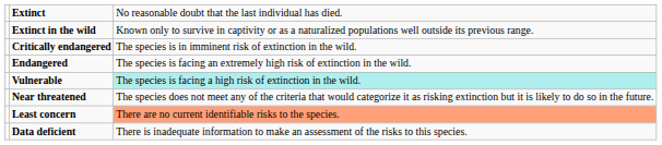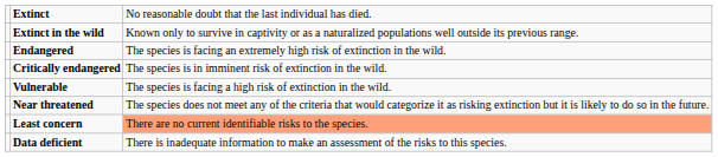 <table class="wikitable" style="text-align:left">
 <tr>
 <td></td>
 <td><strong>Extinct</strong></td>
 <td>No reasonable doubt that the last individual has died.</td>
 </tr>
 <tr>
 <td></td>
 <td><strong>Extinct in the wild</strong></td>
 <td>Known only to survive in captivity or as a naturalized populations well outside its previous range.</td>
 </tr>
 <tr>
 <td></td>
+<td><strong>Endangered</strong></td>
+<td>The species is facing an extremely high risk of extinction in the wild.</td>
+</tr>
+<tr>
+<td></td>
 <td><strong>Critically endangered</strong></td>
 <td>The species is in imminent risk of extinction in the wild.</td>
 </tr>
 <tr>
 <td></td>
-<td><strong>Endangered</strong></td>
-<td>The species is facing an extremely high risk of extinction in the wild.</td>
-</tr>
-<tr>
-<td></td>
 <td><strong>Vulnerable</strong></td>
-<td style="background: paleturquoise;">The species is facing a high risk of extinction in the wild.</td>
+<td>The species is facing a high risk of extinction in the wild.</td>
 </tr>
 <tr>
 <td></td>
 <td><strong>Near threatened</strong></td>
 <td>The species does not meet any of the criteria that would categorize it as risking extinction but it is likely to do so in the future.</td>
 </tr>
 <tr>
 <td></td>
 <td><strong>Least concern</strong></td>
 <td style="background: lightsalmon;">There are no current identifiable risks to the species.</td>
 </tr>
 <tr>
 <td></td>
 <td><strong>Data deficient</strong></td>
 <td>There is inadequate information to make an assessment of the risks to this species.</td>
 </tr>
 </table>
